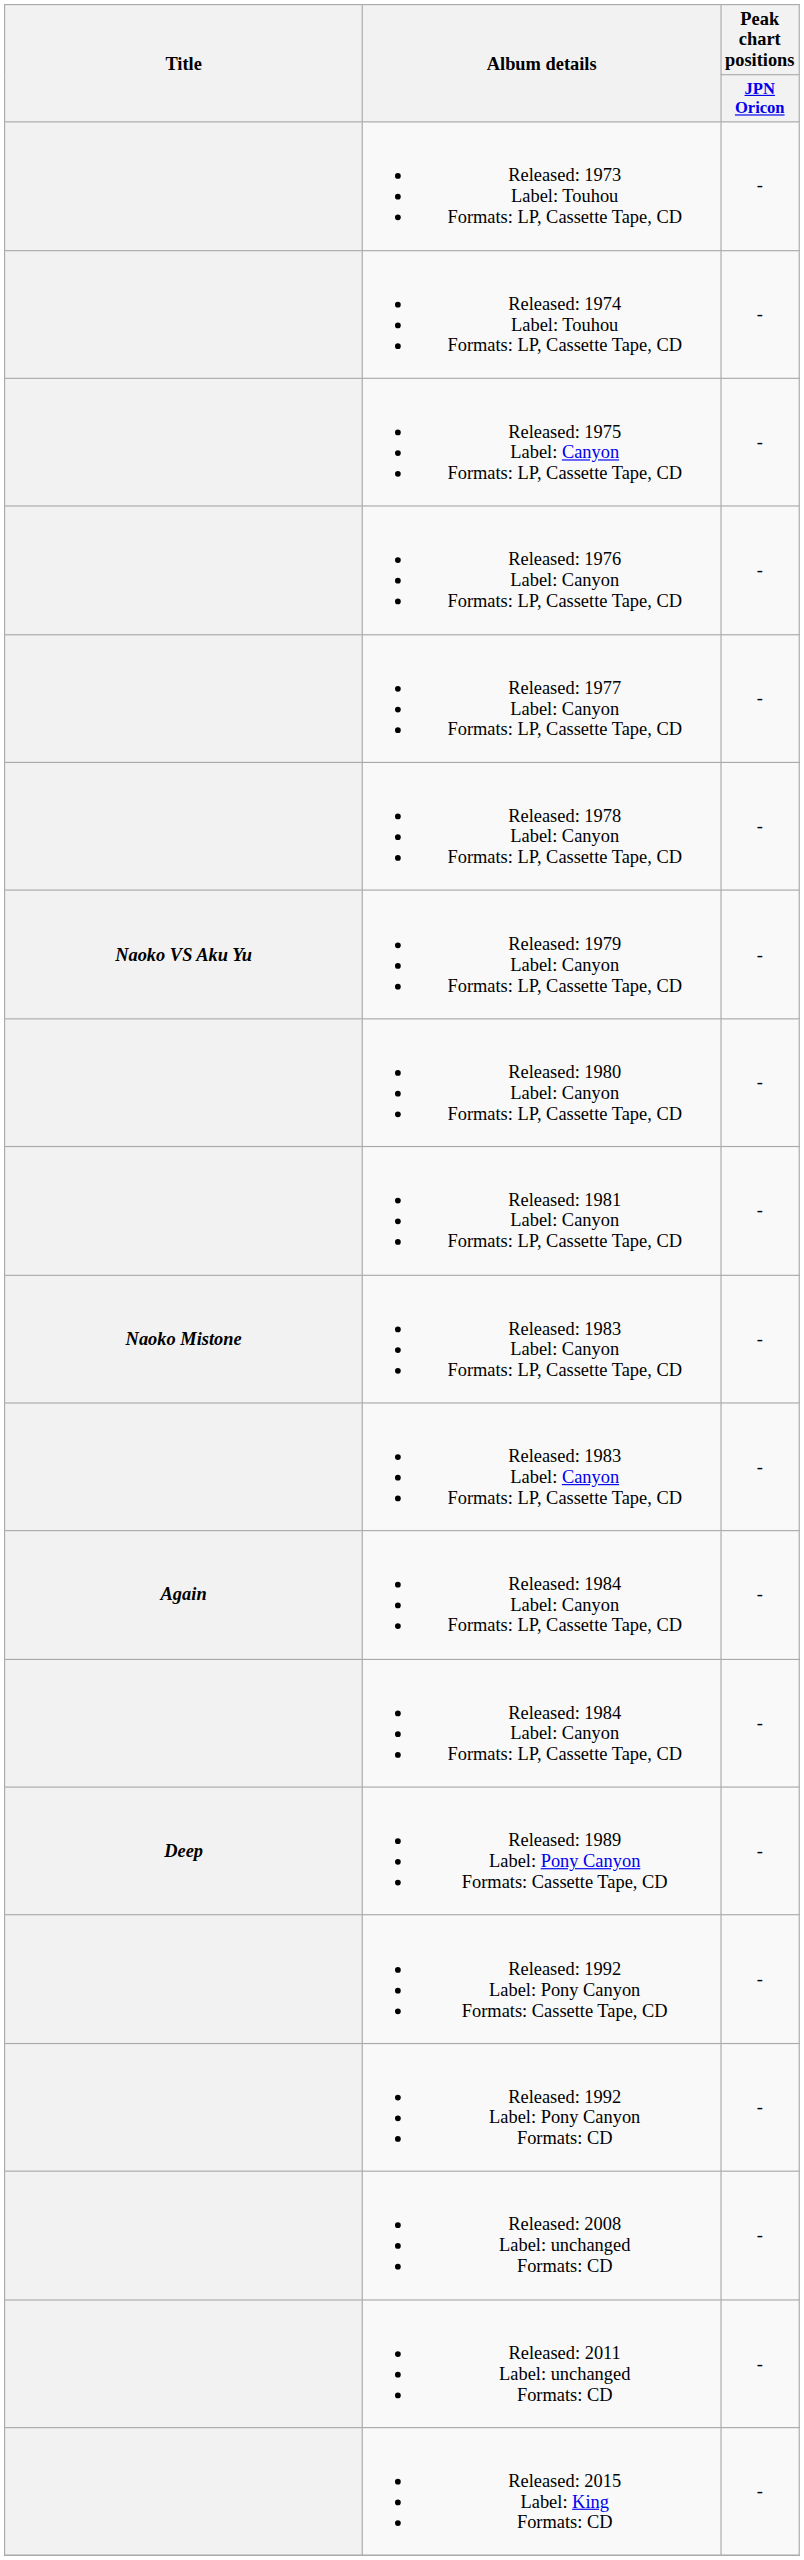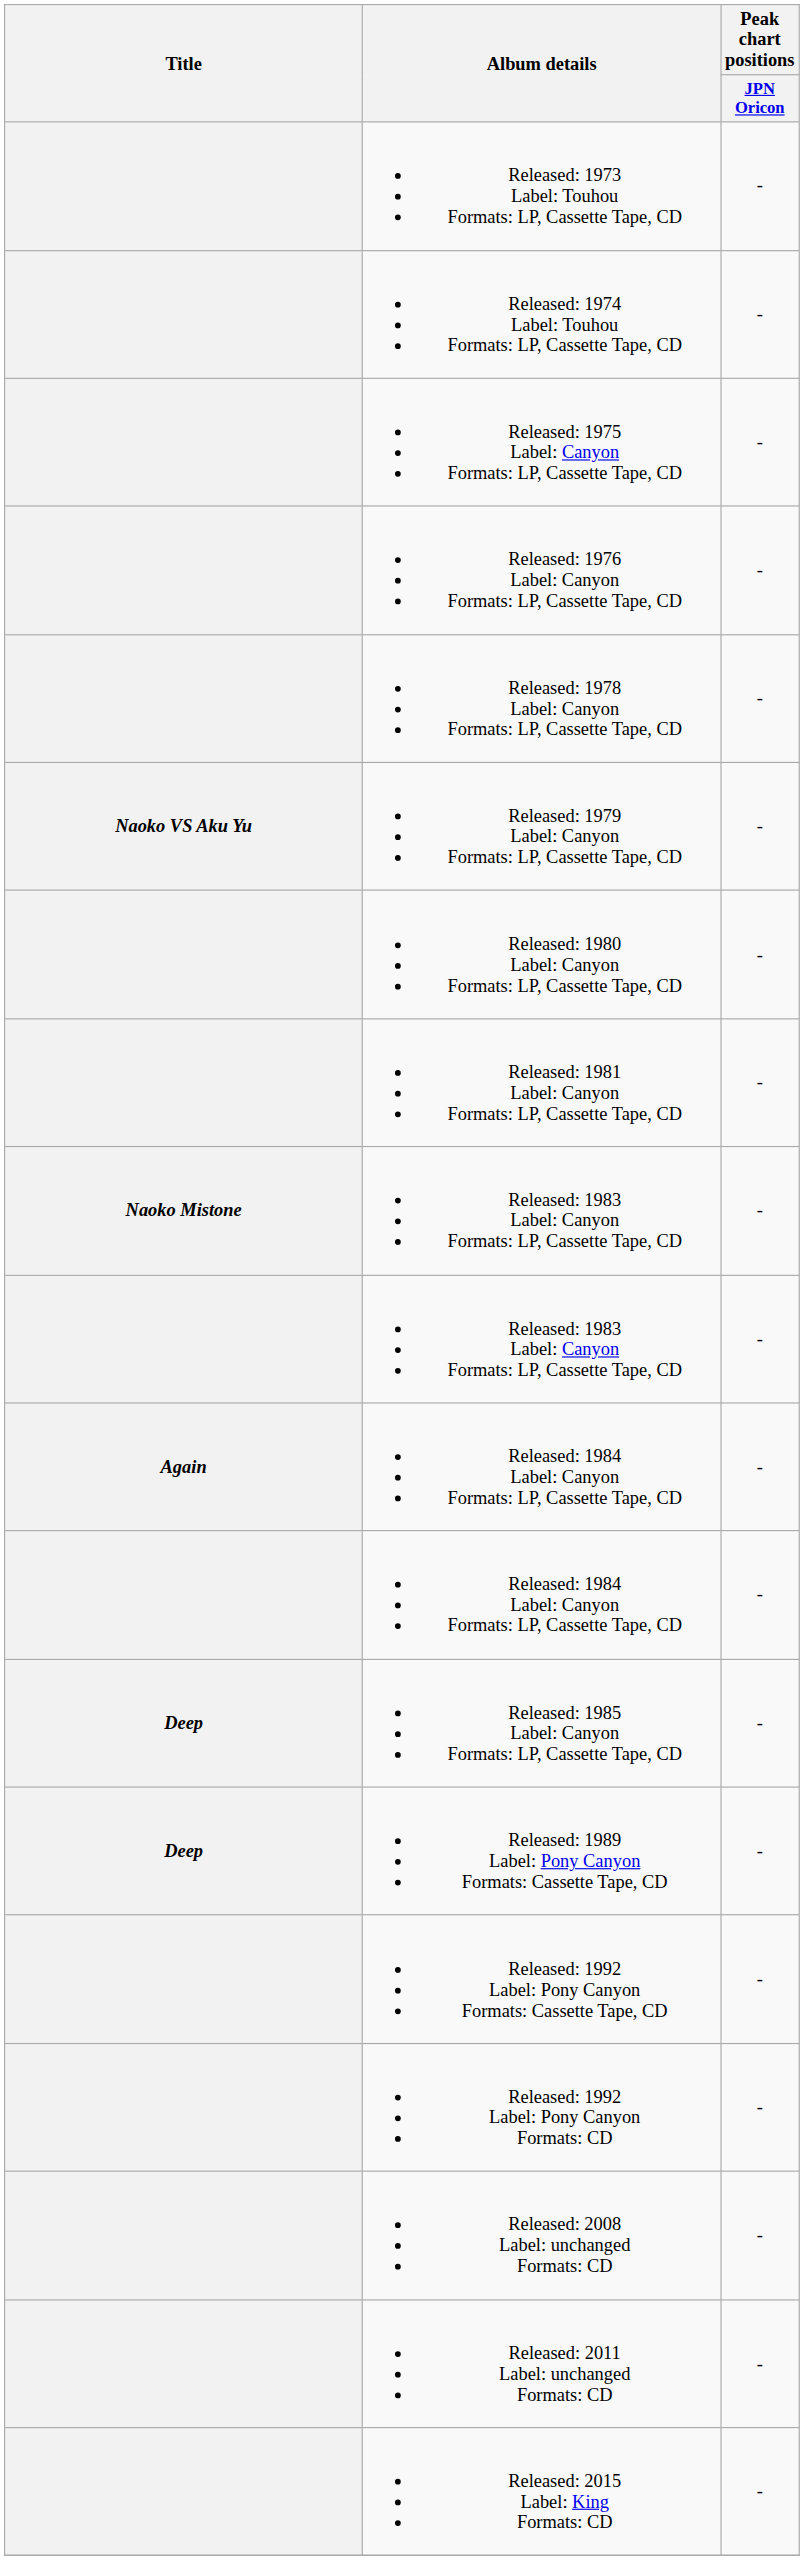 <table class="wikitable plainrowheaders" style="text-align:center;">
 <tr>
 <th scope="col" rowspan="2" style="width:19em;">Title</th>
 <th scope="col" rowspan="2" style="width:19em;">Album details</th>
 <th scope="col">Peak chart positions</th>
 </tr>
 <tr>
 <th scope="col" style="width:2.9em;font-size:90%;"><a href='#'>JPN<br>Oricon</a><br></th>
 </tr>
 <tr>
 <th scope="row"></th>
 <td><br><ul><li>Released: 1973</li><li>Label: Touhou</li><li>Formats: LP, Cassette Tape, CD</li></ul></td>
 <td>-</td>
 </tr>
 <tr>
 <th scope="row"></th>
 <td><br><ul><li>Released: 1974</li><li>Label: Touhou</li><li>Formats: LP, Cassette Tape, CD</li></ul></td>
 <td>-</td>
 </tr>
 <tr>
 <th scope="row"></th>
 <td><br><ul><li>Released: 1975</li><li>Label: <a href='#'>Canyon</a></li><li>Formats: LP, Cassette Tape, CD</li></ul></td>
 <td>-</td>
 </tr>
 <tr>
 <th scope="row"></th>
 <td><br><ul><li>Released: 1976</li><li>Label: Canyon</li><li>Formats: LP, Cassette Tape, CD</li></ul></td>
-<td>-</td>
-</tr>
-<tr>
-<th scope="row"></th>
-<td><br><ul><li>Released: 1977</li><li>Label: Canyon</li><li>Formats: LP, Cassette Tape, CD</li></ul></td>
 <td>-</td>
 </tr>
 <tr>
 <th scope="row"></th>
 <td><br><ul><li>Released: 1978</li><li>Label: Canyon</li><li>Formats: LP, Cassette Tape, CD</li></ul></td>
 <td>-</td>
 </tr>
 <tr>
 <th scope="row"><em>Naoko VS Aku Yu</em></th>
 <td><br><ul><li>Released: 1979</li><li>Label: Canyon</li><li>Formats: LP, Cassette Tape, CD</li></ul></td>
 <td>-</td>
 </tr>
 <tr>
 <th scope="row"></th>
 <td><br><ul><li>Released: 1980</li><li>Label: Canyon</li><li>Formats: LP, Cassette Tape, CD</li></ul></td>
 <td>-</td>
 </tr>
 <tr>
 <th scope="row"></th>
 <td><br><ul><li>Released: 1981</li><li>Label: Canyon</li><li>Formats: LP, Cassette Tape, CD</li></ul></td>
 <td>-</td>
 </tr>
 <tr>
 <th scope="row"><em>Naoko Mistone</em></th>
 <td><br><ul><li>Released: 1983</li><li>Label: Canyon</li><li>Formats: LP, Cassette Tape, CD</li></ul></td>
 <td>-</td>
 </tr>
 <tr>
 <th scope="row"></th>
 <td><br><ul><li>Released: 1983</li><li>Label: <a href='#'>Canyon</a></li><li>Formats: LP, Cassette Tape, CD</li></ul></td>
 <td>-</td>
 </tr>
 <tr>
 <th scope="row"><em>Again</em></th>
 <td><br><ul><li>Released: 1984</li><li>Label: Canyon</li><li>Formats: LP, Cassette Tape, CD</li></ul></td>
 <td>-</td>
 </tr>
 <tr>
 <th scope="row"></th>
 <td><br><ul><li>Released: 1984</li><li>Label: Canyon</li><li>Formats: LP, Cassette Tape, CD</li></ul></td>
 <td>-</td>
 </tr>
 <tr>
 <th scope="row"><em>Deep</em></th>
+<td><br><ul><li>Released: 1985</li><li>Label: Canyon</li><li>Formats: LP, Cassette Tape, CD</li></ul></td>
+<td>-</td>
+</tr>
+<tr>
+<th scope="row"><em>Deep</em></th>
 <td><br><ul><li>Released: 1989</li><li>Label: <a href='#'>Pony Canyon</a></li><li>Formats: Cassette Tape, CD</li></ul></td>
 <td>-</td>
 </tr>
 <tr>
 <th scope="row"></th>
 <td><br><ul><li>Released: 1992</li><li>Label: Pony Canyon</li><li>Formats: Cassette Tape, CD</li></ul></td>
 <td>-</td>
 </tr>
 <tr>
 <th scope="row"></th>
 <td><br><ul><li>Released: 1992</li><li>Label: Pony Canyon</li><li>Formats: CD</li></ul></td>
 <td>-</td>
 </tr>
 <tr>
 <th scope="row"></th>
 <td><br><ul><li>Released: 2008</li><li>Label: unchanged</li><li>Formats: CD</li></ul></td>
 <td>-</td>
 </tr>
 <tr>
 <th scope="row"></th>
 <td><br><ul><li>Released: 2011</li><li>Label: unchanged</li><li>Formats: CD</li></ul></td>
 <td>-</td>
 </tr>
 <tr>
 <th scope="row"></th>
 <td><br><ul><li>Released: 2015</li><li>Label: <a href='#'>King</a></li><li>Formats: CD</li></ul></td>
 <td>-</td>
 </tr>
 <tr>
 </tr>
 </table>
